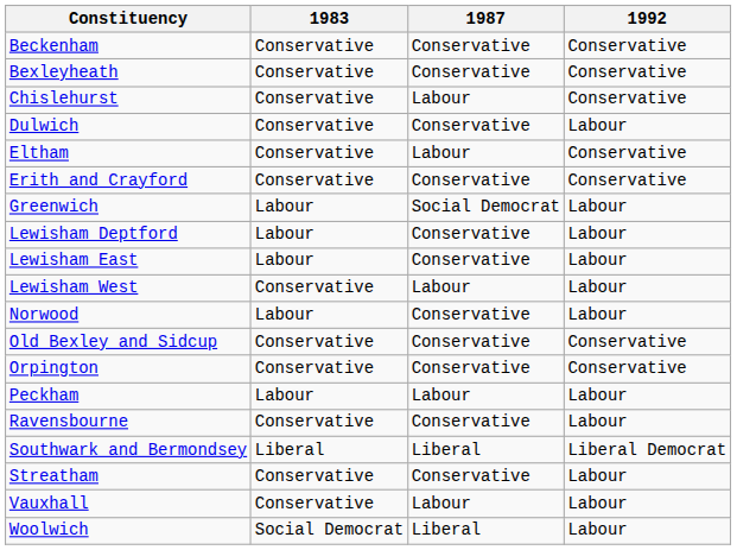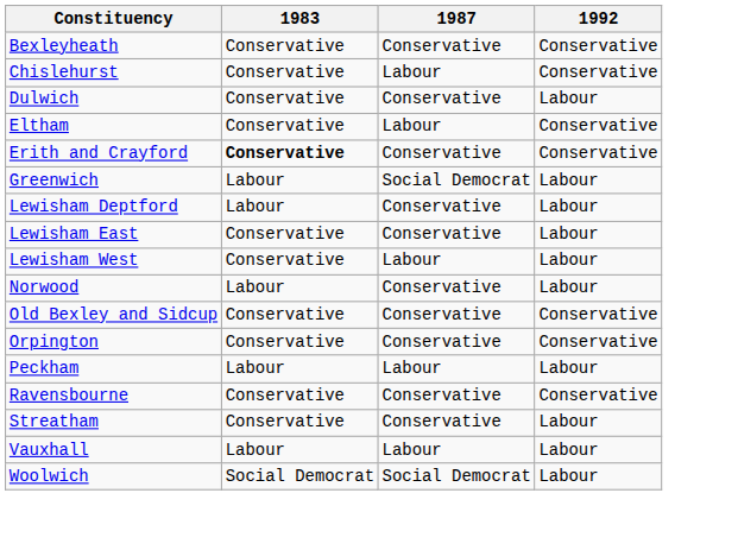 <table class="wikitable">
 <tr>
 <th>Constituency</th>
 <th>1983</th>
 <th>1987</th>
 <th>1992</th>
-</tr>
-<tr>
-<td><a href='#'>Beckenham</a></td>
-<td bgcolor=>Conservative</td>
-<td bgcolor=>Conservative</td>
-<td bgcolor=>Conservative</td>
 </tr>
 <tr>
 <td><a href='#'>Bexleyheath</a></td>
 <td bgcolor=>Conservative</td>
 <td bgcolor=>Conservative</td>
 <td bgcolor=>Conservative</td>
 </tr>
 <tr>
 <td><a href='#'>Chislehurst</a></td>
 <td bgcolor=>Conservative</td>
 <td bgcolor=>Labour</td>
 <td bgcolor=>Conservative</td>
 </tr>
 <tr>
 <td><a href='#'>Dulwich</a></td>
 <td bgcolor=>Conservative</td>
 <td bgcolor=>Conservative</td>
 <td bgcolor=>Labour</td>
 </tr>
 <tr>
 <td><a href='#'>Eltham</a></td>
 <td bgcolor=>Conservative</td>
 <td bgcolor=>Labour</td>
 <td bgcolor=>Conservative</td>
 </tr>
 <tr>
 <td><a href='#'>Erith and Crayford</a></td>
-<td bgcolor=>Conservative</td>
+<td bgcolor=><strong>Conservative</strong></td>
 <td bgcolor=>Conservative</td>
 <td bgcolor=>Conservative</td>
 </tr>
 <tr>
 <td><a href='#'>Greenwich</a></td>
 <td bgcolor=>Labour</td>
 <td bgcolor=>Social Democrat</td>
 <td bgcolor=>Labour</td>
 </tr>
 <tr>
 <td><a href='#'>Lewisham Deptford</a></td>
 <td bgcolor=>Labour</td>
 <td bgcolor=>Conservative</td>
 <td bgcolor=>Labour</td>
 </tr>
 <tr>
 <td><a href='#'>Lewisham East</a></td>
-<td bgcolor=>Labour</td>
+<td bgcolor=>Conservative</td>
 <td bgcolor=>Conservative</td>
 <td bgcolor=>Labour</td>
 </tr>
 <tr>
 <td><a href='#'>Lewisham West</a></td>
 <td bgcolor=>Conservative</td>
 <td bgcolor=>Labour</td>
 <td bgcolor=>Labour</td>
 </tr>
 <tr>
 <td><a href='#'>Norwood</a></td>
 <td bgcolor=>Labour</td>
 <td bgcolor=>Conservative</td>
 <td bgcolor=>Labour</td>
 </tr>
 <tr>
 <td><a href='#'>Old Bexley and Sidcup</a></td>
 <td bgcolor=>Conservative</td>
 <td bgcolor=>Conservative</td>
 <td bgcolor=>Conservative</td>
 </tr>
 <tr>
 <td><a href='#'>Orpington</a></td>
 <td bgcolor=>Conservative</td>
 <td bgcolor=>Conservative</td>
 <td bgcolor=>Conservative</td>
 </tr>
 <tr>
 <td><a href='#'>Peckham</a></td>
 <td bgcolor=>Labour</td>
 <td bgcolor=>Labour</td>
 <td bgcolor=>Labour</td>
 </tr>
 <tr>
 <td><a href='#'>Ravensbourne</a></td>
 <td bgcolor=>Conservative</td>
 <td bgcolor=>Conservative</td>
-<td bgcolor=>Labour</td>
-</tr>
-<tr>
-<td><a href='#'>Southwark and Bermondsey</a></td>
-<td bgcolor=>Liberal</td>
-<td bgcolor=>Liberal</td>
-<td bgcolor=>Liberal Democrat</td>
+<td bgcolor=>Conservative</td>
 </tr>
 <tr>
 <td><a href='#'>Streatham</a></td>
 <td bgcolor=>Conservative</td>
 <td bgcolor=>Conservative</td>
 <td bgcolor=>Labour</td>
 </tr>
 <tr>
 <td><a href='#'>Vauxhall</a></td>
-<td bgcolor=>Conservative</td>
+<td bgcolor=>Labour</td>
 <td bgcolor=>Labour</td>
 <td bgcolor=>Labour</td>
 </tr>
 <tr>
 <td><a href='#'>Woolwich</a></td>
 <td bgcolor=>Social Democrat</td>
-<td bgcolor=>Liberal</td>
+<td bgcolor=>Social Democrat</td>
 <td bgcolor=>Labour</td>
 </tr>
 </table>
